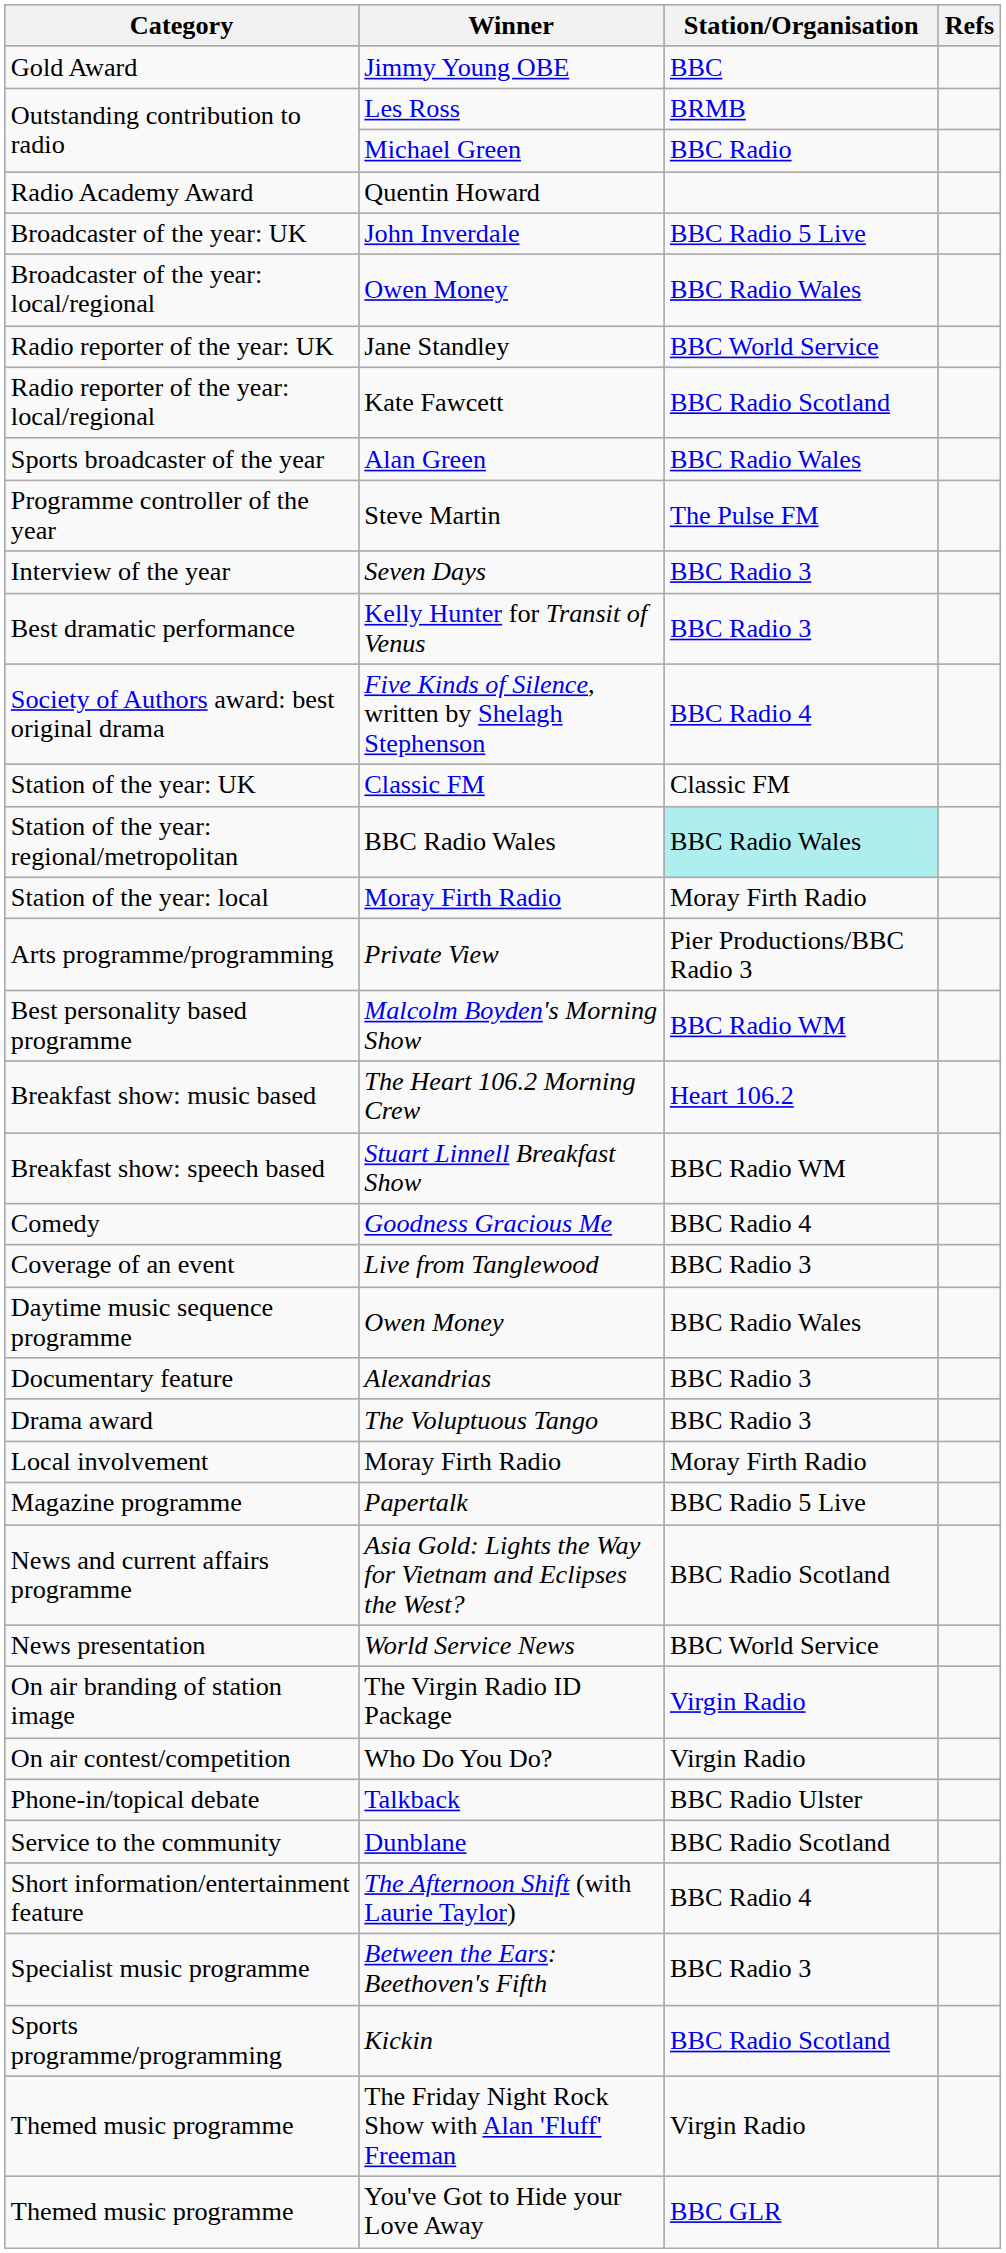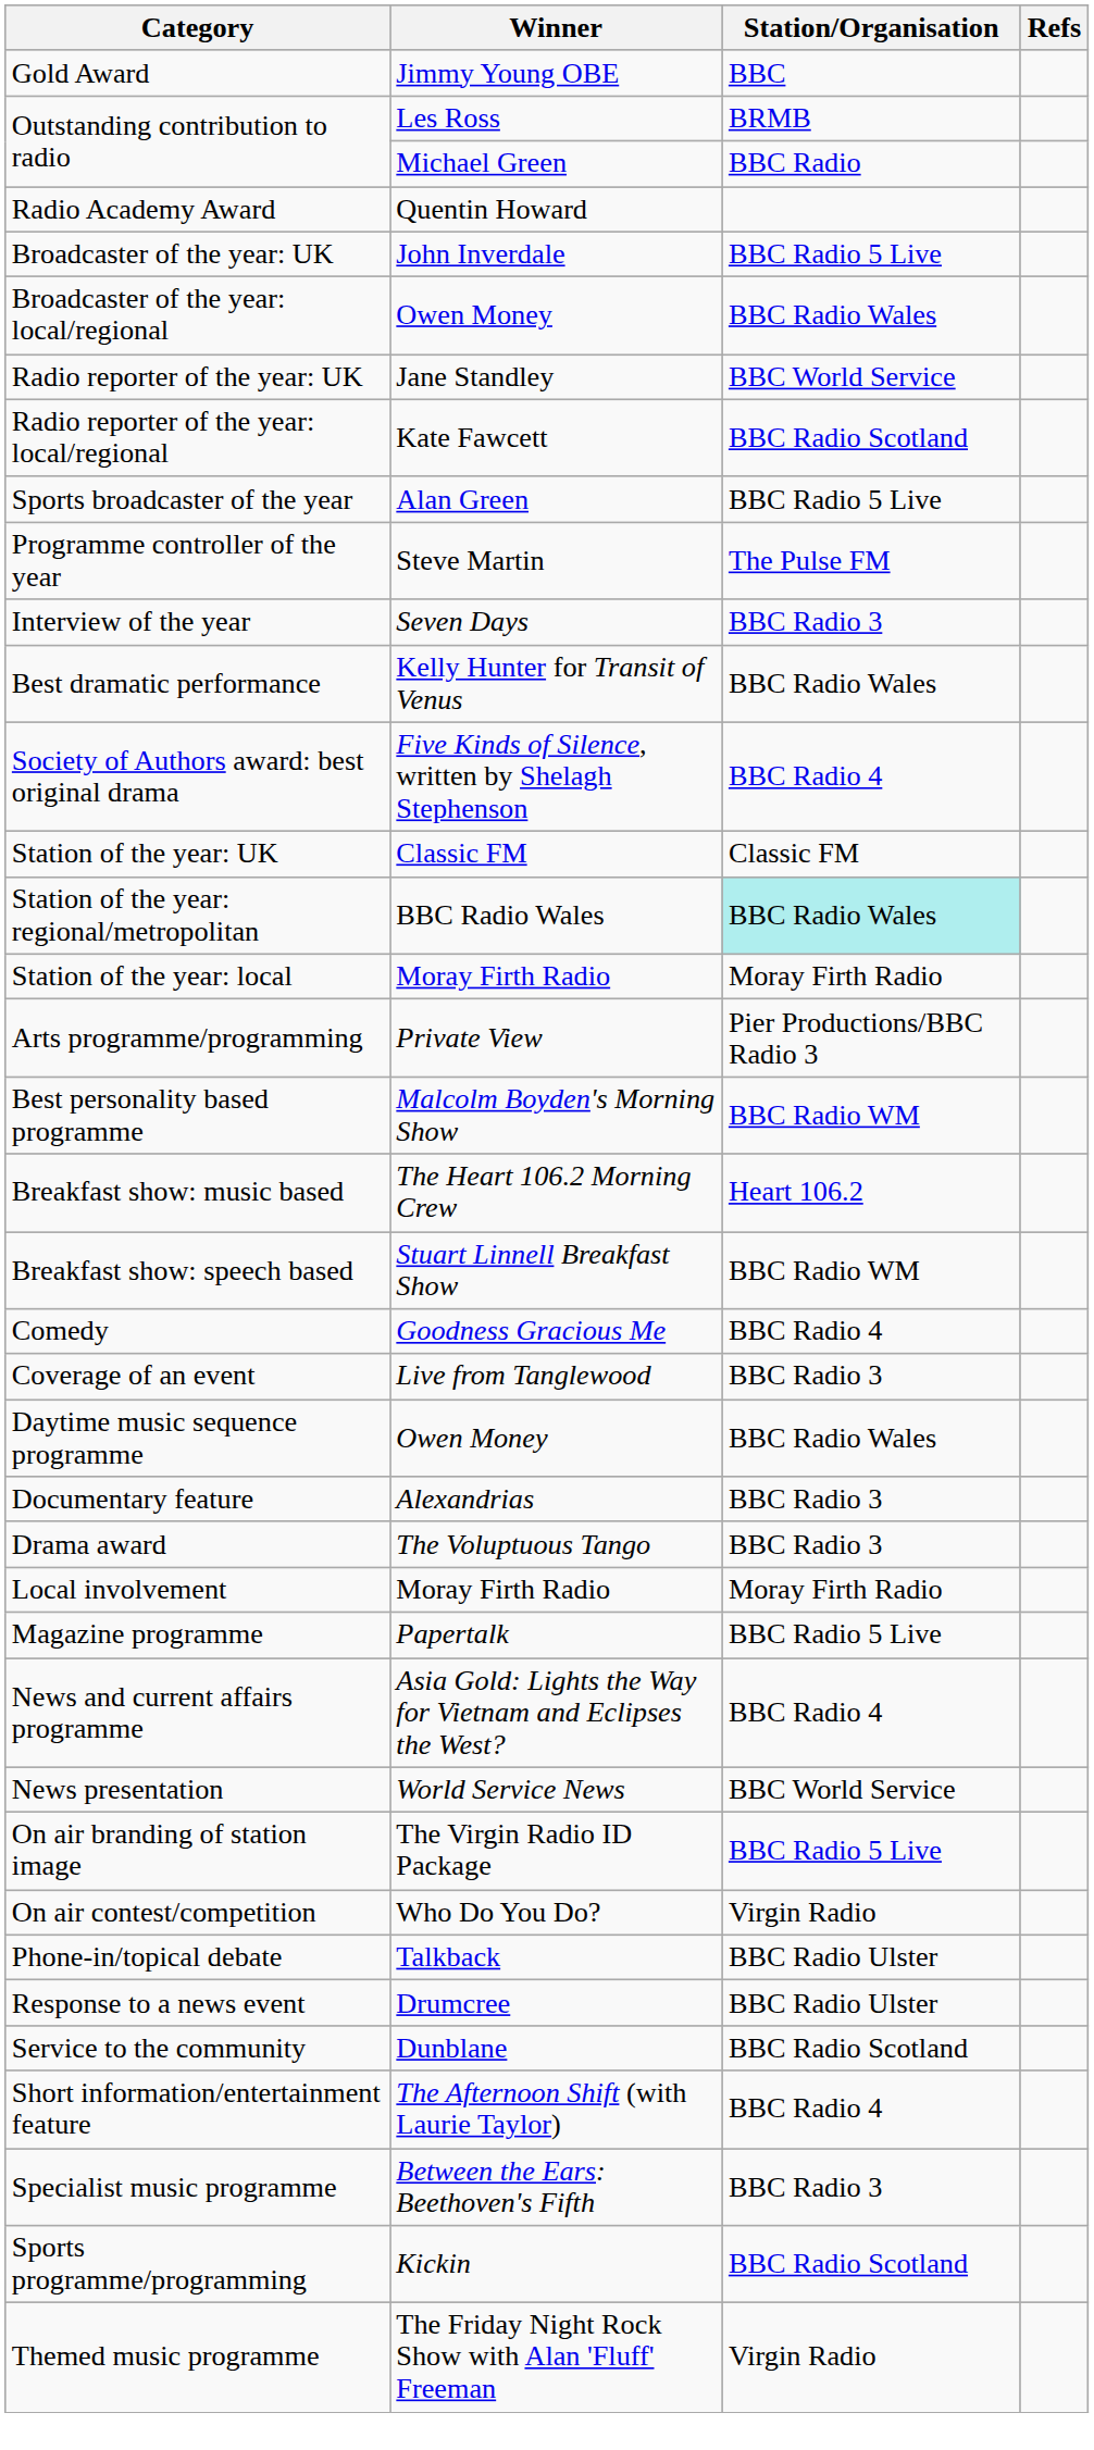 <table class="wikitable sortable">
 <tr>
 <th class=unsortable>Category</th>
 <th class=unsortable>Winner</th>
 <th>Station/Organisation</th>
 <th class=unsortable>Refs</th>
 </tr>
 <tr>
 <td>Gold Award</td>
 <td><a href='#'>Jimmy Young OBE</a></td>
 <td><a href='#'>BBC</a></td>
 <td></td>
 </tr>
 <tr>
 <td rowspan=2>Outstanding contribution to radio</td>
 <td><a href='#'>Les Ross</a></td>
 <td><a href='#'>BRMB</a></td>
 <td></td>
 </tr>
 <tr>
 <td><a href='#'>Michael Green</a></td>
 <td><a href='#'>BBC Radio</a></td>
 <td></td>
 </tr>
 <tr>
 <td>Radio Academy Award</td>
 <td>Quentin Howard</td>
 <td></td>
 </tr>
 <tr>
 <td>Broadcaster of the year: UK</td>
 <td><a href='#'>John Inverdale</a></td>
 <td><a href='#'>BBC Radio 5 Live</a></td>
 <td></td>
 </tr>
 <tr>
 <td>Broadcaster of the year: local/regional</td>
 <td><a href='#'>Owen Money</a></td>
 <td><a href='#'>BBC Radio Wales</a></td>
 <td></td>
 </tr>
 <tr>
 <td>Radio reporter of the year: UK</td>
 <td>Jane Standley</td>
 <td><a href='#'>BBC World Service</a></td>
 <td></td>
 </tr>
 <tr>
 <td>Radio reporter of the year: local/regional</td>
 <td>Kate Fawcett</td>
 <td><a href='#'>BBC Radio Scotland</a></td>
 <td></td>
 </tr>
 <tr>
 <td>Sports broadcaster of the year</td>
 <td><a href='#'>Alan Green</a></td>
-<td><a href='#'>BBC Radio Wales</a></td>
+<td>BBC Radio 5 Live</td>
 <td></td>
 </tr>
 <tr>
 <td>Programme controller of the year</td>
 <td>Steve Martin</td>
 <td><a href='#'>The Pulse FM</a></td>
 <td></td>
 </tr>
 <tr>
 <td>Interview of the year</td>
 <td><em>Seven Days</em></td>
 <td><a href='#'>BBC Radio 3</a></td>
 <td></td>
 </tr>
 <tr>
 <td>Best dramatic performance</td>
 <td><a href='#'>Kelly Hunter</a> for <em>Transit of Venus</em></td>
-<td><a href='#'>BBC Radio 3</a></td>
+<td>BBC Radio Wales</td>
 <td></td>
 </tr>
 <tr>
 <td><a href='#'>Society of Authors</a> award: best original drama</td>
 <td><em><a href='#'>Five Kinds of Silence</a></em>, written by <a href='#'>Shelagh Stephenson</a></td>
 <td><a href='#'>BBC Radio 4</a></td>
 <td></td>
 </tr>
 <tr>
 <td>Station of the year: UK</td>
 <td><a href='#'>Classic FM</a></td>
 <td>Classic FM</td>
 <td></td>
 </tr>
 <tr>
 <td>Station of the year: regional/metropolitan</td>
 <td>BBC Radio Wales</td>
 <td style="background: paleturquoise;">BBC Radio Wales</td>
 <td></td>
 </tr>
 <tr>
 <td>Station of the year: local</td>
 <td><a href='#'>Moray Firth Radio</a></td>
 <td>Moray Firth Radio</td>
 <td></td>
 </tr>
 <tr>
 <td>Arts programme/programming</td>
 <td><em>Private View</em></td>
 <td>Pier Productions/BBC Radio 3</td>
 <td></td>
 </tr>
 <tr>
 <td>Best personality based programme</td>
 <td><em><a href='#'>Malcolm Boyden</a>'s Morning Show</em></td>
 <td><a href='#'>BBC Radio WM</a></td>
 <td></td>
 </tr>
 <tr>
 <td>Breakfast show: music based</td>
 <td><em>The Heart 106.2 Morning Crew</em></td>
 <td><a href='#'>Heart 106.2</a></td>
 <td></td>
 </tr>
 <tr>
 <td>Breakfast show: speech based</td>
 <td><em><a href='#'>Stuart Linnell</a> Breakfast Show</em></td>
 <td>BBC Radio WM</td>
 <td></td>
 </tr>
 <tr>
 <td>Comedy</td>
 <td><em><a href='#'>Goodness Gracious Me</a></em></td>
 <td>BBC Radio 4</td>
 <td></td>
 </tr>
 <tr>
 <td>Coverage of an event</td>
 <td><em>Live from Tanglewood</em></td>
 <td>BBC Radio 3</td>
 <td></td>
 </tr>
 <tr>
 <td>Daytime music sequence programme</td>
 <td><em>Owen Money</em></td>
 <td>BBC Radio Wales</td>
 <td></td>
 </tr>
 <tr>
 <td>Documentary feature</td>
 <td><em>Alexandrias</em></td>
 <td>BBC Radio 3</td>
 <td></td>
 </tr>
 <tr>
 <td>Drama award</td>
 <td><em>The Voluptuous Tango</em></td>
 <td>BBC Radio 3</td>
 <td></td>
 </tr>
 <tr>
 <td>Local involvement</td>
 <td>Moray Firth Radio</td>
 <td>Moray Firth Radio</td>
 </tr>
 <tr>
 <td>Magazine programme</td>
 <td><em>Papertalk</em></td>
 <td>BBC Radio 5 Live</td>
 <td></td>
 </tr>
 <tr>
 <td>News and current affairs programme</td>
 <td><em>Asia Gold: Lights the Way for Vietnam and Eclipses the West?</em></td>
-<td>BBC Radio Scotland</td>
+<td>BBC Radio 4</td>
 <td></td>
 </tr>
 <tr>
 <td>News presentation</td>
 <td><em>World Service News</em></td>
 <td>BBC World Service</td>
 <td></td>
 </tr>
 <tr>
 <td>On air branding of station image</td>
 <td>The Virgin Radio ID Package</td>
-<td><a href='#'>Virgin Radio</a></td>
+<td><a href='#'>BBC Radio 5 Live</a></td>
 <td></td>
 </tr>
 <tr>
 <td>On air contest/competition</td>
 <td>Who Do You Do?</td>
 <td>Virgin Radio</td>
 <td></td>
 </tr>
 <tr>
 <td>Phone-in/topical debate</td>
 <td><a href='#'>Talkback</a></td>
+<td>BBC Radio Ulster</td>
+<td></td>
+</tr>
+<tr>
+<td>Response to a news event</td>
+<td><a href='#'>Drumcree</a></td>
 <td>BBC Radio Ulster</td>
 <td></td>
 </tr>
 <tr>
 <td>Service to the community</td>
 <td><a href='#'>Dunblane</a></td>
 <td>BBC Radio Scotland</td>
 <td></td>
 </tr>
 <tr>
 <td>Short information/entertainment feature</td>
 <td><em><a href='#'>The Afternoon Shift</a></em> (with <a href='#'>Laurie Taylor</a>)</td>
 <td>BBC Radio 4</td>
 <td></td>
 </tr>
 <tr>
 <td>Specialist music programme</td>
 <td><em><a href='#'>Between the Ears</a>: Beethoven's Fifth</em></td>
 <td>BBC Radio 3</td>
 <td></td>
 </tr>
 <tr>
 <td>Sports programme/programming</td>
 <td><em>Kickin<strong></td>
 <td><a href='#'>BBC Radio Scotland</a></td>
 <td></td>
 </tr>
 <tr>
 <td>Themed music programme</td>
 <td></em>The Friday Night Rock Show with <a href='#'>Alan 'Fluff' Freeman</a><em></td>
 <td>Virgin Radio</td>
 <td></td>
 </tr>
-<tr>
-<td>Themed music programme</td>
-<td></em>You've Got to Hide your Love Away<em></td>
-<td><a href='#'>BBC GLR</a></td>
-<td></td>
-</tr>
 </table>
